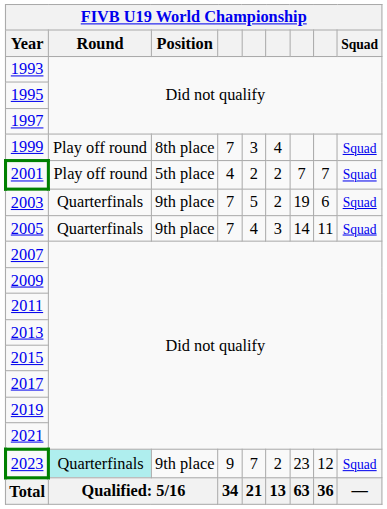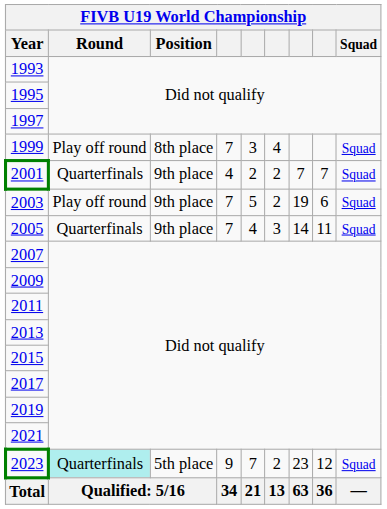 <table class="wikitable" style="text-align: center;">
 <tr>
 <th colspan=9><a href='#'>FIVB U19 World Championship</a></th>
 </tr>
 <tr>
 <th>Year</th>
 <th>Round</th>
 <th>Position</th>
 <th></th>
 <th></th>
 <th></th>
 <th></th>
 <th></th>
 <th><small>Squad</small></th>
 </tr>
 <tr>
 <td> <a href='#'>1993</a></td>
 <td colspan=8 rowspan=3>Did not qualify</td>
 </tr>
 <tr>
 <td> <a href='#'>1995</a></td>
 </tr>
 <tr>
 <td> <a href='#'>1997</a></td>
 </tr>
 <tr>
 <td> <a href='#'>1999</a></td>
 <td>Play off round</td>
 <td>8th place</td>
 <td>7</td>
 <td>3</td>
 <td>4</td>
 <td></td>
 <td></td>
 <td><small><a href='#'>Squad</a></small></td>
 </tr>
 <tr>
 <td style="border:3px solid green"> <a href='#'>2001</a></td>
-<td>Play off round</td>
-<td>5th place</td>
+<td>Quarterfinals</td>
+<td>9th place</td>
 <td>4</td>
 <td>2</td>
 <td>2</td>
 <td>7</td>
 <td>7</td>
 <td><small><a href='#'>Squad</a></small></td>
 </tr>
 <tr>
 <td> <a href='#'>2003</a></td>
-<td>Quarterfinals</td>
+<td>Play off round</td>
 <td>9th place</td>
 <td>7</td>
 <td>5</td>
 <td>2</td>
 <td>19</td>
 <td>6</td>
 <td><small><a href='#'>Squad</a></small></td>
 </tr>
 <tr>
 <td> <a href='#'>2005</a></td>
 <td>Quarterfinals</td>
 <td>9th place</td>
 <td>7</td>
 <td>4</td>
 <td>3</td>
 <td>14</td>
 <td>11</td>
 <td><small><a href='#'>Squad</a></small></td>
 </tr>
 <tr>
 <td> <a href='#'>2007</a></td>
 <td colspan=8 rowspan=8>Did not qualify</td>
 </tr>
 <tr>
 <td> <a href='#'>2009</a></td>
 </tr>
 <tr>
 <td> <a href='#'>2011</a></td>
 </tr>
 <tr>
 <td> <a href='#'>2013</a></td>
 </tr>
 <tr>
 <td> <a href='#'>2015</a></td>
 </tr>
 <tr>
 <td> <a href='#'>2017</a></td>
 </tr>
 <tr>
 <td> <a href='#'>2019</a></td>
 </tr>
 <tr>
 <td> <a href='#'>2021</a></td>
 </tr>
 <tr>
 <td style="border:3px solid green">  <a href='#'>2023</a></td>
 <td style="background: paleturquoise;">Quarterfinals</td>
-<td>9th place</td>
+<td>5th place</td>
 <td>9</td>
 <td>7</td>
 <td>2</td>
 <td>23</td>
 <td>12</td>
 <td><small><a href='#'>Squad</a></small></td>
 </tr>
 <tr>
 <th>Total</th>
 <th colspan="2">Qualified: 5/16</th>
 <th>34</th>
 <th>21</th>
 <th>13</th>
 <th>63</th>
 <th>36</th>
 <th>—</th>
 </tr>
 </table>
